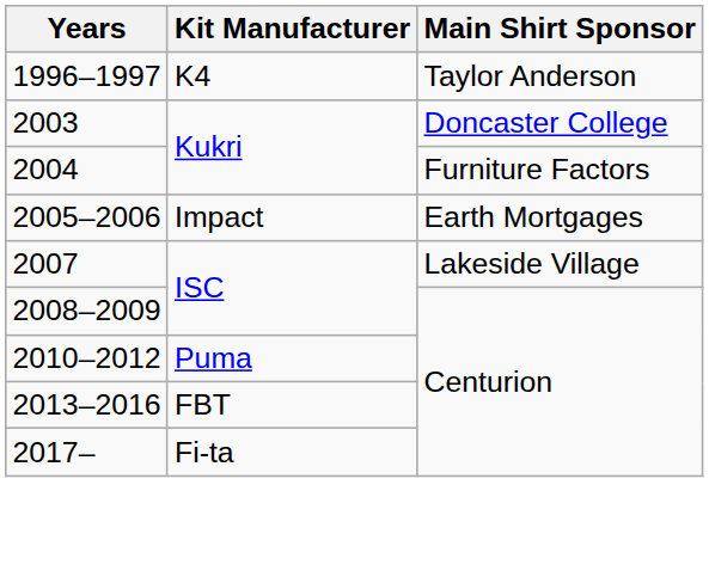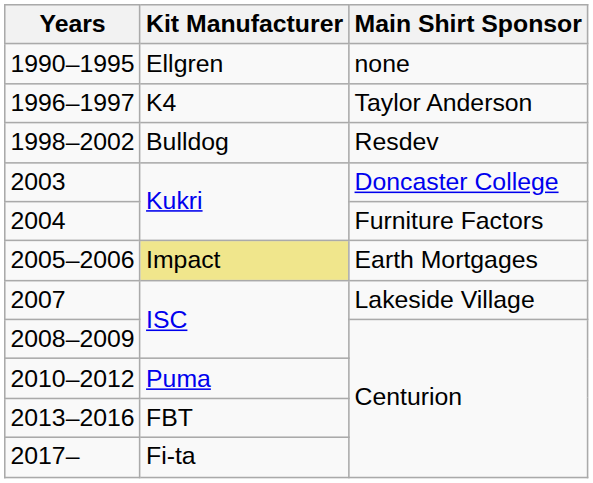 <table class="wikitable">
 <tr>
 <th>Years</th>
 <th>Kit Manufacturer</th>
 <th>Main Shirt Sponsor</th>
 </tr>
 <tr>
+<td>1990–1995</td>
+<td>Ellgren</td>
+<td>none</td>
+</tr>
+<tr>
 <td>1996–1997</td>
 <td>K4</td>
 <td>Taylor Anderson</td>
+</tr>
+<tr>
+<td>1998–2002</td>
+<td>Bulldog</td>
+<td>Resdev</td>
 </tr>
 <tr>
 <td>2003</td>
 <td rowspan=2><a href='#'>Kukri</a></td>
 <td><a href='#'>Doncaster College</a></td>
 </tr>
 <tr>
 <td>2004</td>
 <td>Furniture Factors</td>
 </tr>
 <tr>
 <td>2005–2006</td>
-<td>Impact</td>
+<td style="background: khaki;">Impact</td>
 <td>Earth Mortgages</td>
 </tr>
 <tr>
 <td>2007</td>
 <td rowspan=2><a href='#'>ISC</a></td>
 <td>Lakeside Village</td>
 </tr>
 <tr>
 <td>2008–2009</td>
 <td rowspan=4>Centurion</td>
 </tr>
 <tr>
 <td>2010–2012</td>
 <td><a href='#'>Puma</a></td>
 </tr>
 <tr>
 <td>2013–2016</td>
 <td>FBT</td>
 </tr>
 <tr>
 <td>2017–</td>
 <td>Fi-ta</td>
 </tr>
 </table>
